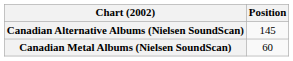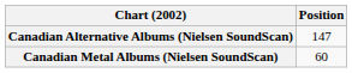 <table class="wikitable sortable plainrowheaders">
 <tr>
 <th>Chart (2002)</th>
 <th>Position</th>
 </tr>
 <tr>
 <th scope="row">Canadian Alternative Albums (Nielsen SoundScan)</th>
-<td align=center>145</td>
+<td align=center>147</td>
 </tr>
 <tr>
 <th scope="row">Canadian Metal Albums (Nielsen SoundScan)</th>
 <td align=center>60</td>
 </tr>
 </table>
